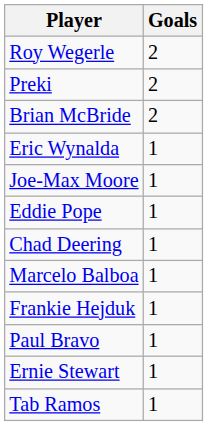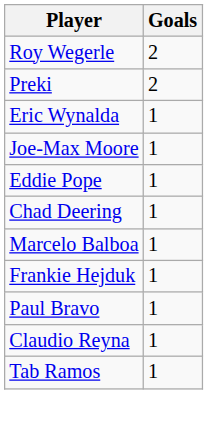 <table class="wikitable sortable" style="text-align: left;">
 <tr>
 <th>Player</th>
 <th>Goals</th>
 </tr>
 <tr>
 <td><a href='#'>Roy Wegerle</a></td>
 <td>2</td>
 </tr>
 <tr>
 <td><a href='#'>Preki</a></td>
-<td>2</td>
-</tr>
-<tr>
-<td><a href='#'>Brian McBride</a></td>
 <td>2</td>
 </tr>
 <tr>
 <td><a href='#'>Eric Wynalda</a></td>
 <td>1</td>
 </tr>
 <tr>
 <td><a href='#'>Joe-Max Moore</a></td>
 <td>1</td>
 </tr>
 <tr>
 <td><a href='#'>Eddie Pope</a></td>
 <td>1</td>
 </tr>
 <tr>
 <td><a href='#'>Chad Deering</a></td>
 <td>1</td>
 </tr>
 <tr>
 <td><a href='#'>Marcelo Balboa</a></td>
 <td>1</td>
 </tr>
 <tr>
 <td><a href='#'>Frankie Hejduk</a></td>
 <td>1</td>
 </tr>
 <tr>
 <td><a href='#'>Paul Bravo</a></td>
 <td>1</td>
 </tr>
 <tr>
-<td><a href='#'>Ernie Stewart</a></td>
+<td><a href='#'>Claudio Reyna</a></td>
 <td>1</td>
 </tr>
 <tr>
 <td><a href='#'>Tab Ramos</a></td>
 <td>1</td>
 </tr>
 </table>
